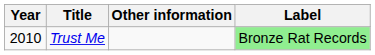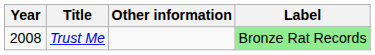 <table class="wikitable">
 <tr>
 <th align="center" valign="top" width="40">Year</th>
 <th align="left" valign="top">Title</th>
 <th align="left" valign="top">Other information</th>
 <th align="left" valign="top">Label</th>
 </tr>
 <tr>
-<td align="center" valign="top" width="40">2010</td>
+<td align="center" valign="top" width="40">2008</td>
 <td align="left" valign="top"><em><a href='#'>Trust Me</a></em></td>
 <td align="left" valign="top"></td>
 <td align="left" valign="top" style="background: lightgreen;">Bronze Rat Records</td>
 </tr>
 </table>
